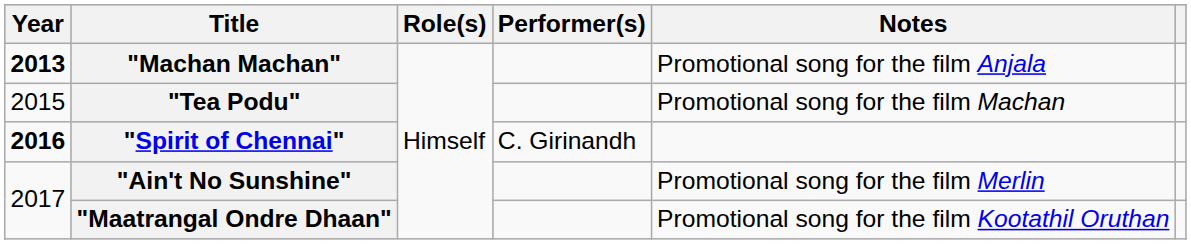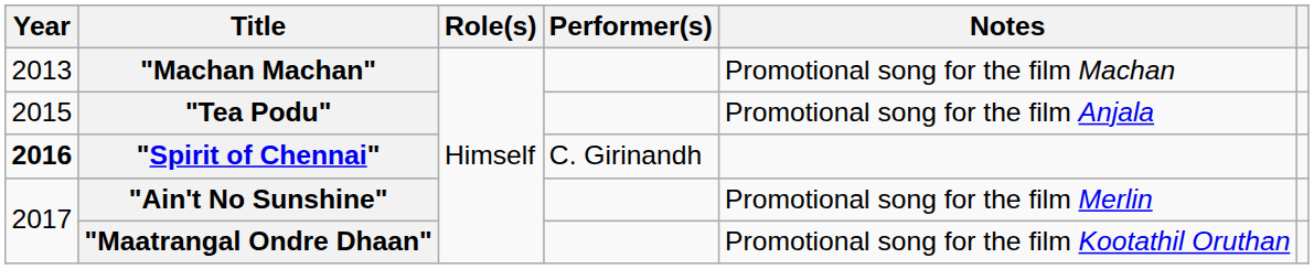 <table class="wikitable sortable plainrowheaders" id="filmography">
 <tr style="background:#ccc; text-align:center;">
 <th scope="col" class="unsortable">Year</th>
 <th scope="col" class="unsortable">Title</th>
 <th scope="col" class="unsortable">Role(s)</th>
 <th scope="col" class="unsortable">Performer(s)</th>
 <th scope="col" class="unsortable">Notes</th>
 <th scope="col" class="unsortable"></th>
 </tr>
 <tr>
-<td><strong>2013</strong></td>
+<td>2013</td>
 <th scope="row">"Machan Machan"</th>
 <td rowspan="5">Himself</td>
 <td></td>
-<td>Promotional song for the film <em><a href='#'>Anjala</a></em></td>
+<td>Promotional song for the film <em>Machan</em></td>
 <td style="text-align:center;"><br></td>
 </tr>
 <tr>
 <td>2015</td>
 <th scope="row">"Tea Podu"</th>
 <td></td>
-<td>Promotional song for the film <em>Machan</em></td>
+<td>Promotional song for the film <em><a href='#'>Anjala</a></em></td>
 <td style="text-align:center;"></td>
 </tr>
 <tr>
 <td><strong>2016</strong></td>
 <th scope="row">"<a href='#'>Spirit of Chennai</a>"</th>
 <td>C. Girinandh</td>
 <td></td>
 <td style="text-align: center;"></td>
 </tr>
 <tr>
 <td rowspan="2">2017</td>
 <th scope="row">"Ain't No Sunshine"</th>
 <td></td>
 <td>Promotional song for the film <em><a href='#'>Merlin</a></em></td>
 <td style="text-align:center;"></td>
 </tr>
 <tr>
 <th scope="row">"Maatrangal Ondre Dhaan"</th>
 <td></td>
 <td>Promotional song for the film <em><a href='#'>Kootathil Oruthan</a></em></td>
 <td style="text-align:center;"></td>
 </tr>
 </table>
